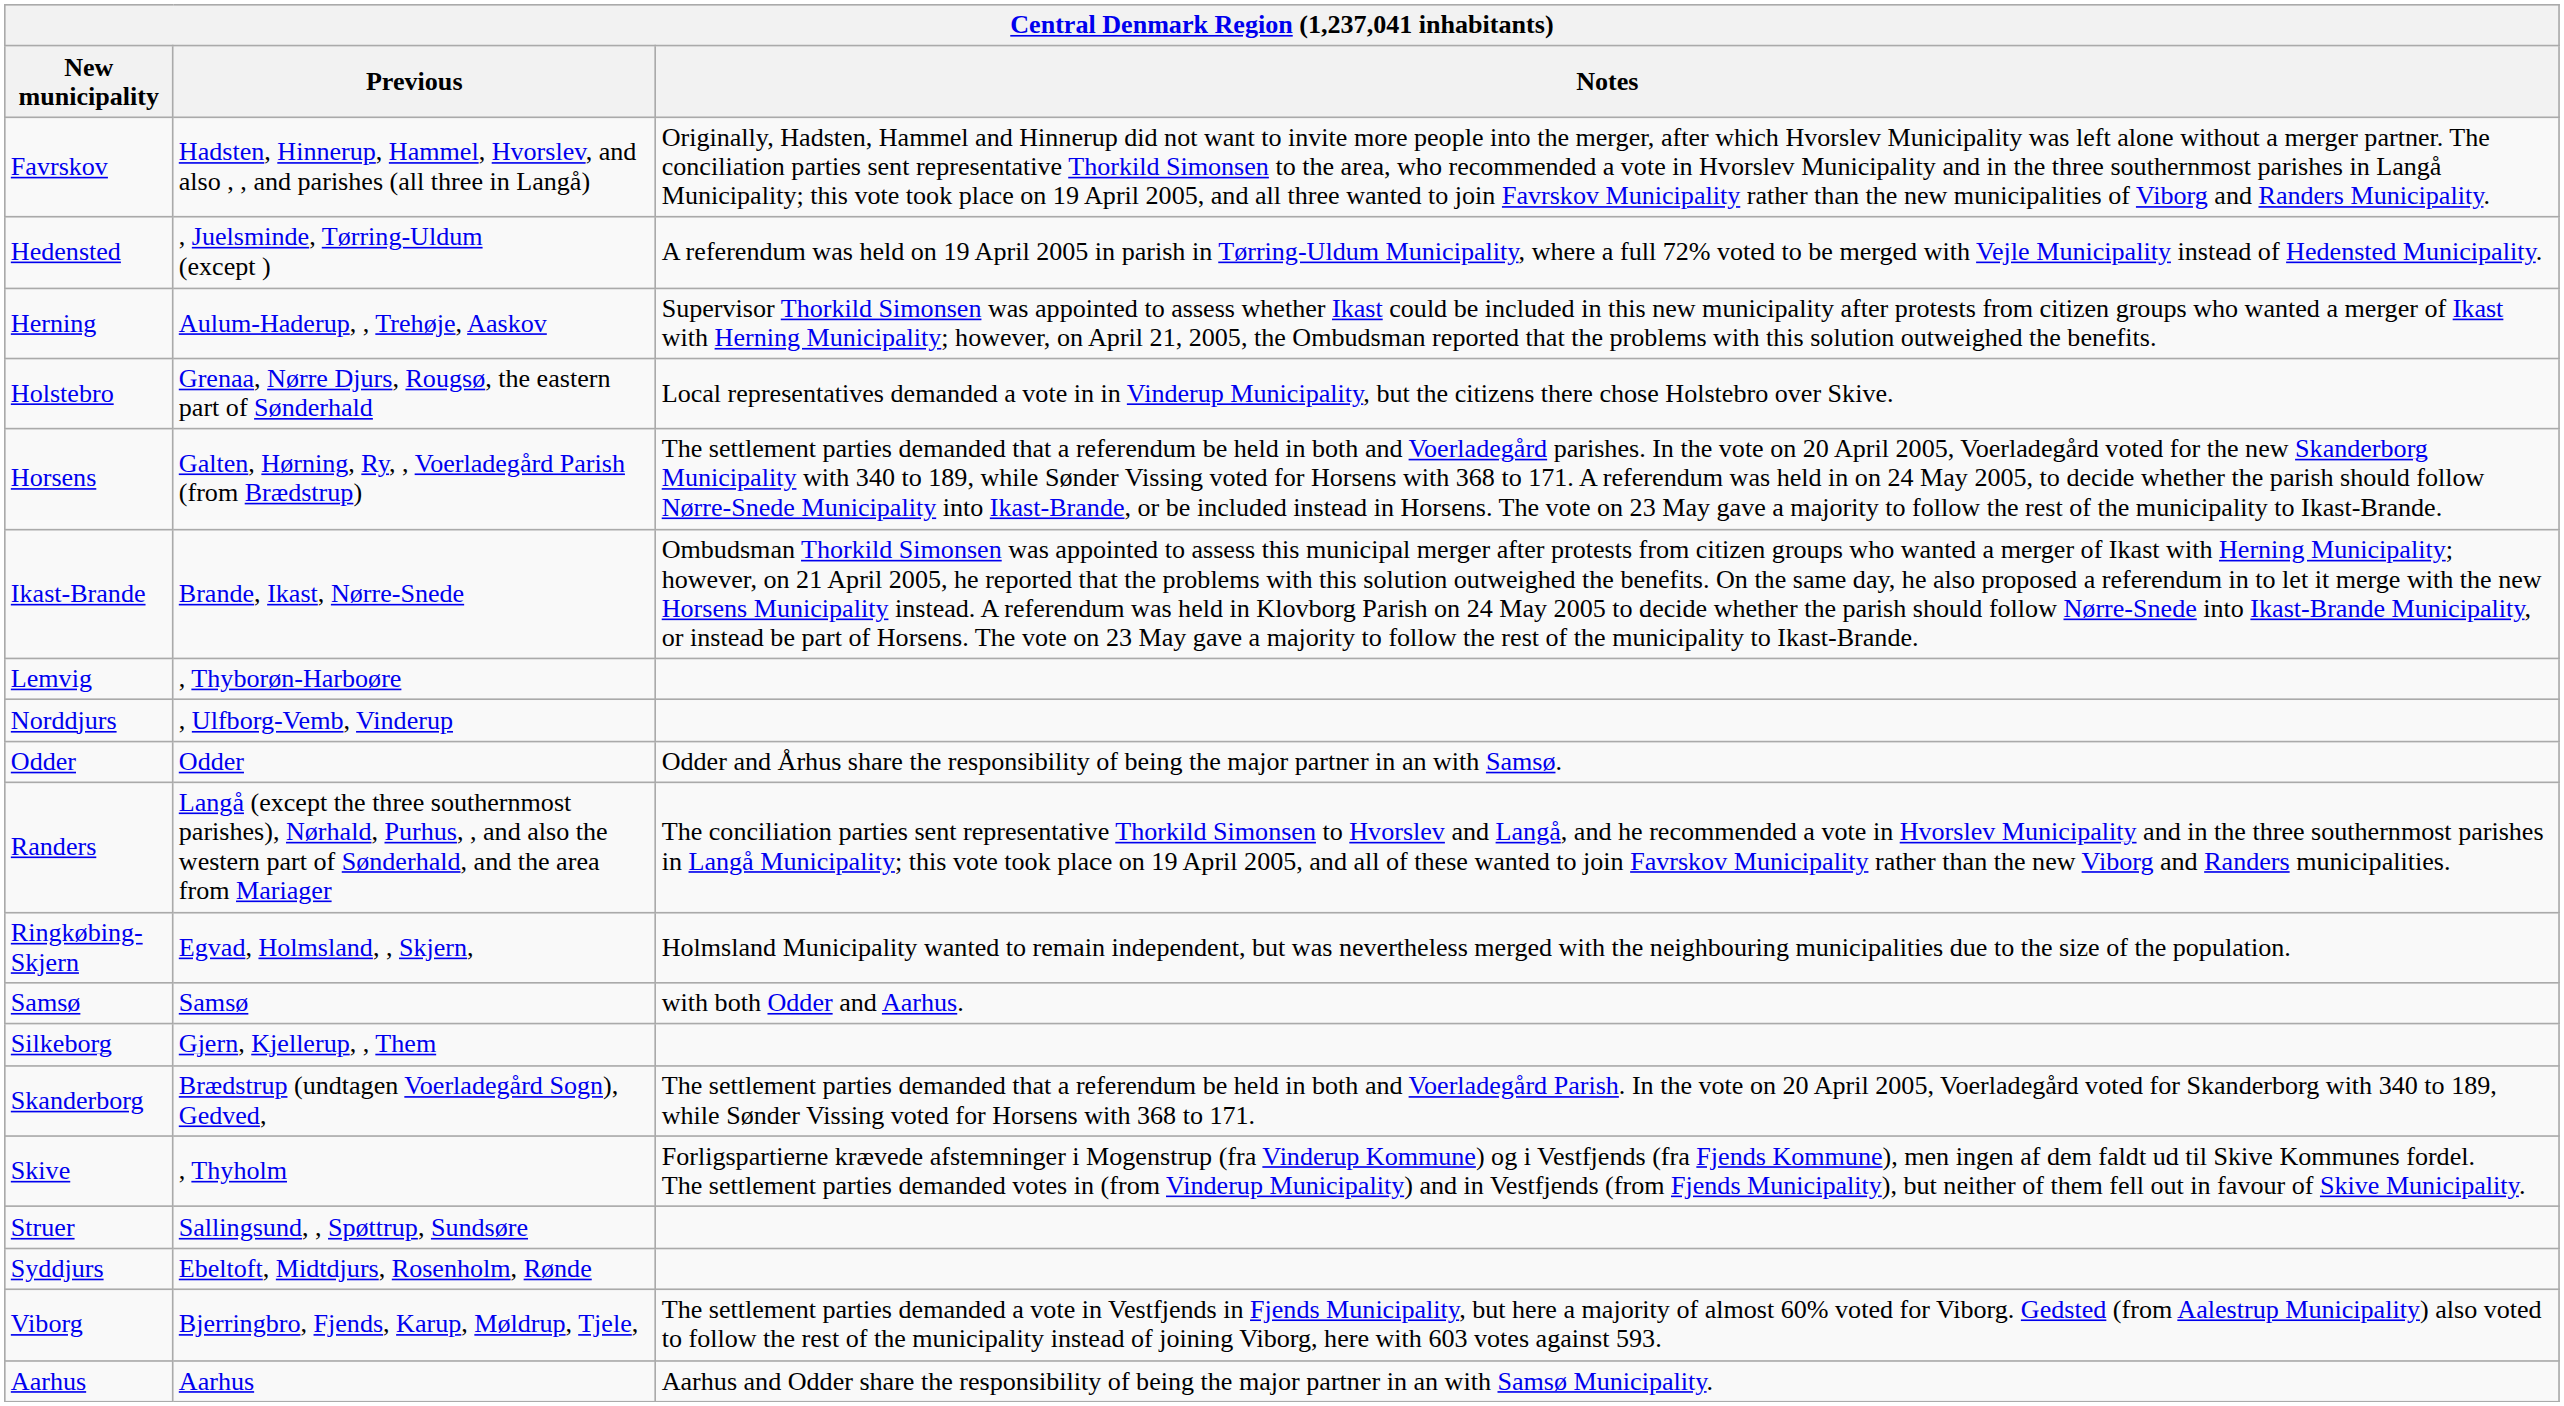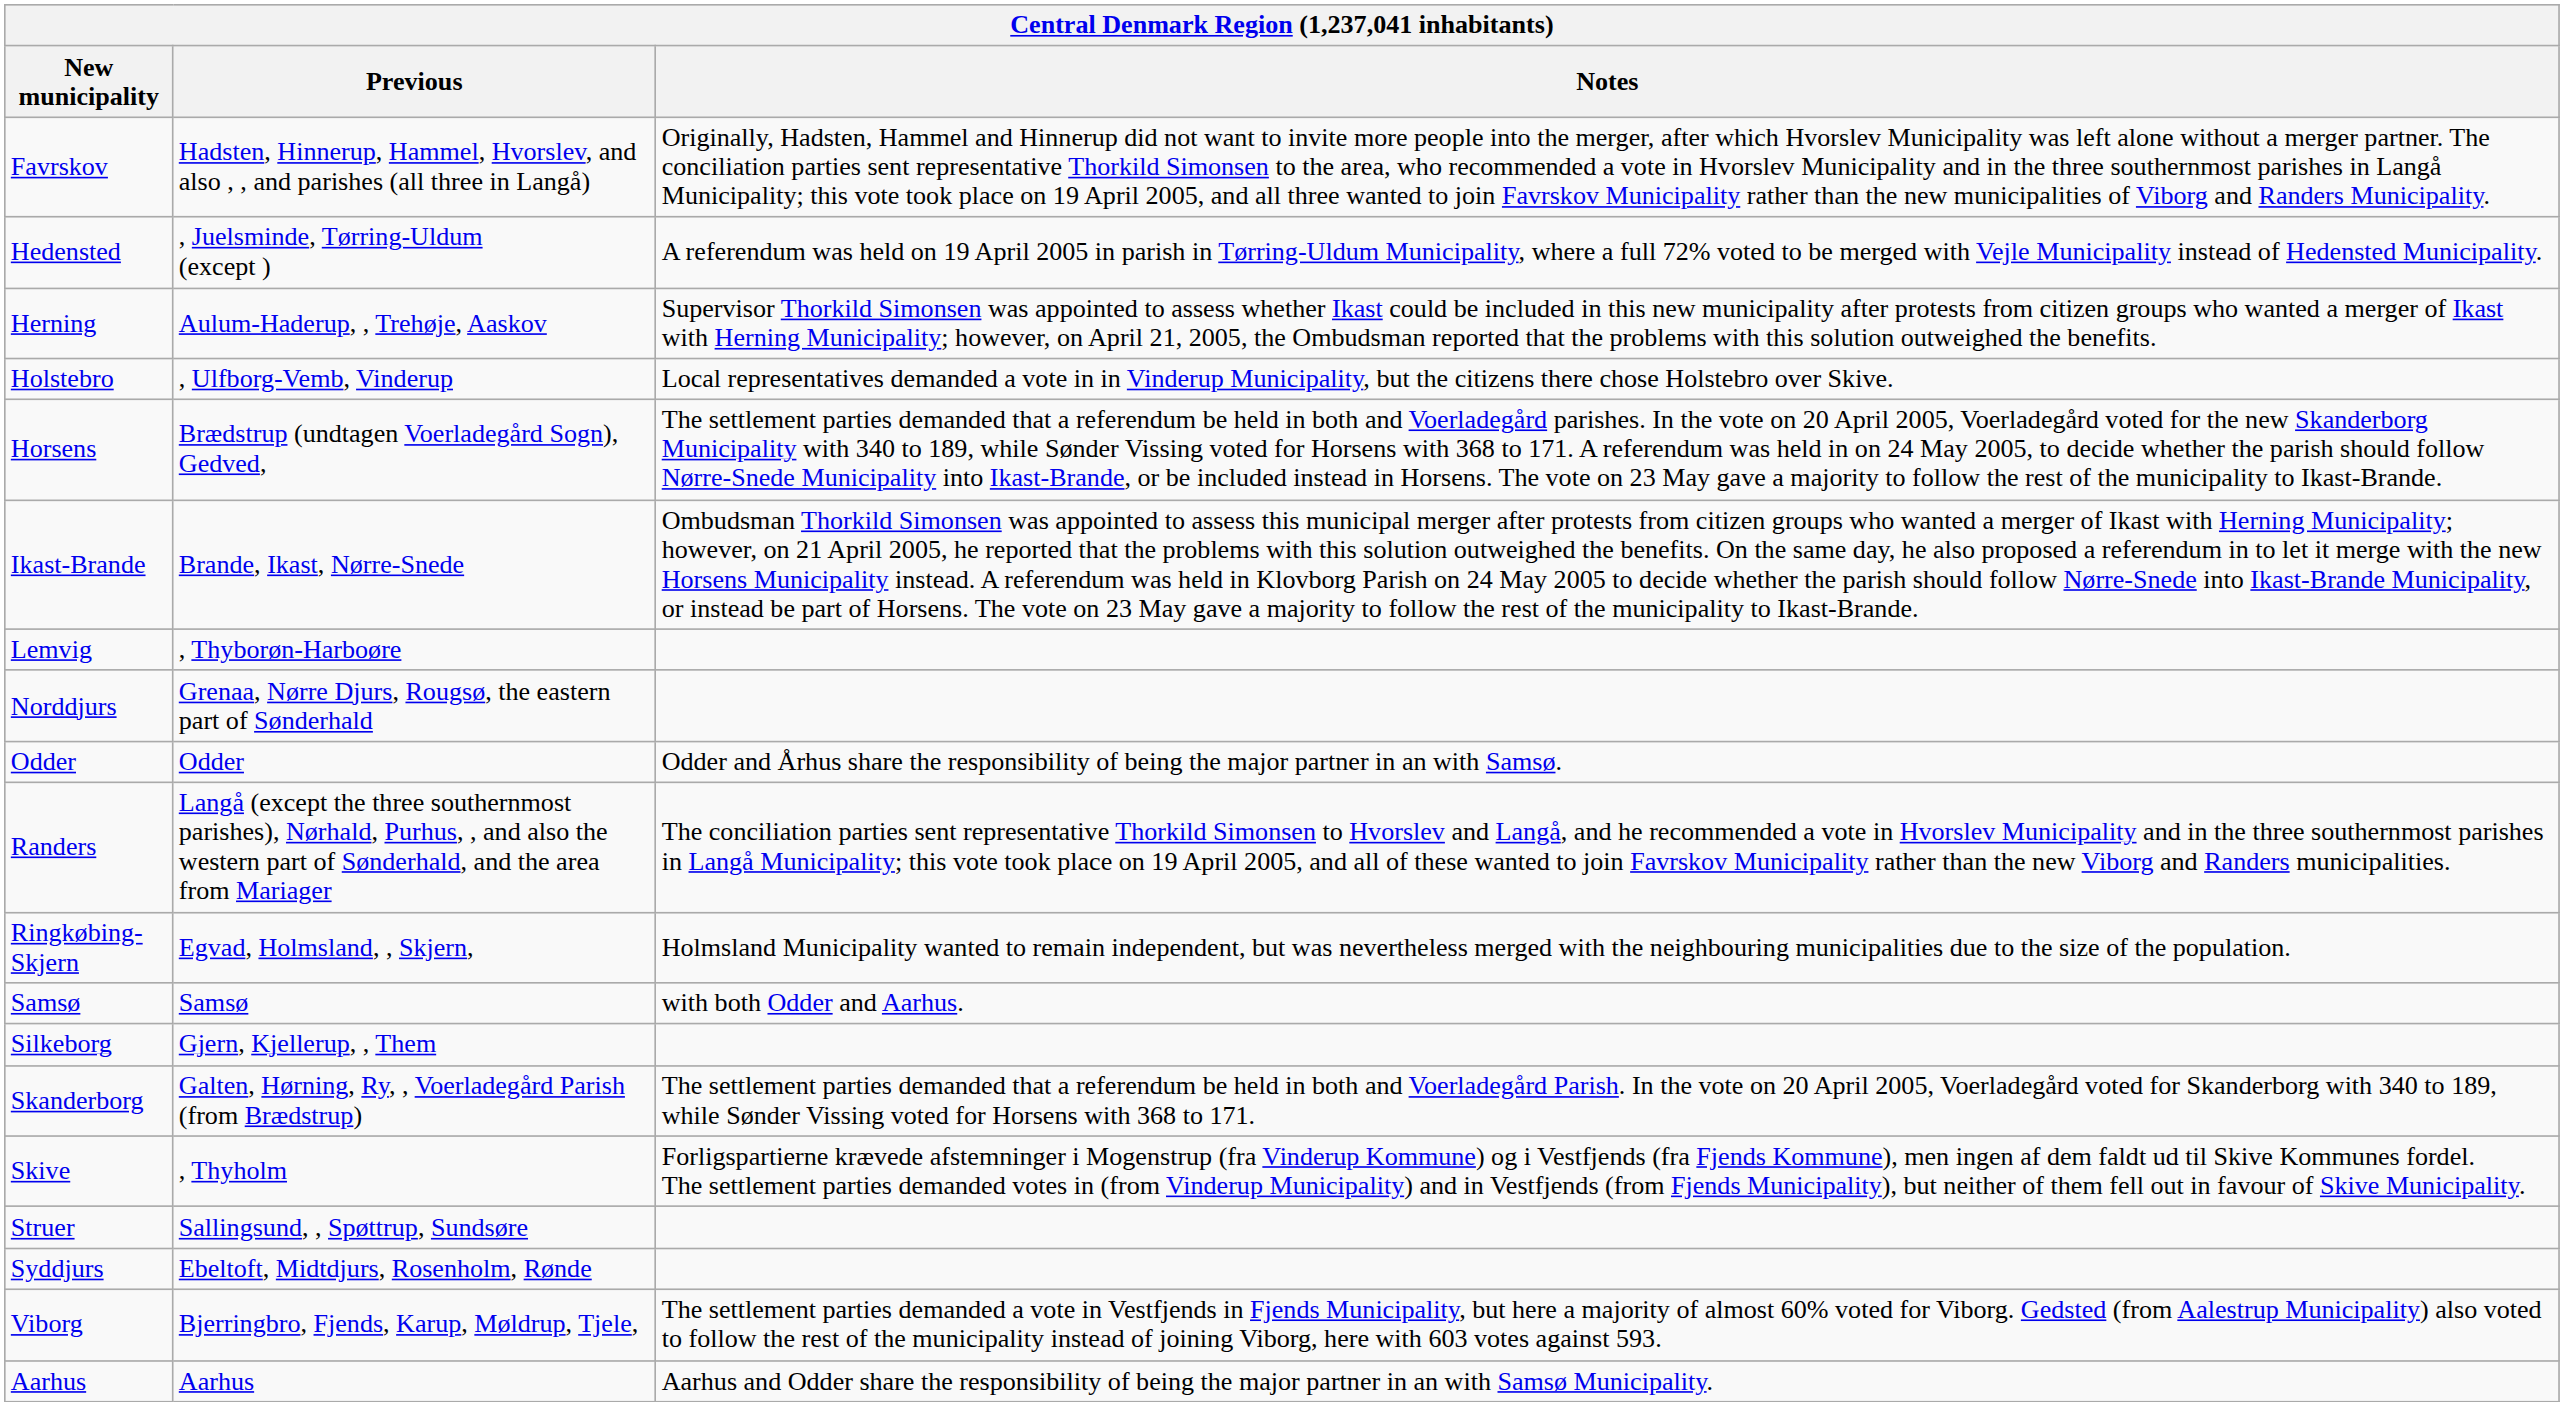 <table class="wikitable">
 <tr>
 <th colspan="3"><a href='#'>Central Denmark Region</a> (1,237,041 inhabitants)</th>
 </tr>
 <tr>
 <th>New municipality</th>
 <th>Previous</th>
 <th>Notes</th>
 </tr>
 <tr>
 <td><a href='#'>Favrskov</a></td>
 <td><a href='#'>Hadsten</a>, <a href='#'>Hinnerup</a>, <a href='#'>Hammel</a>, <a href='#'>Hvorslev</a>, and also , , and  parishes (all three in Langå)</td>
 <td>Originally, Hadsten, Hammel and Hinnerup did not want to invite more people into the merger, after which Hvorslev Municipality was left alone without a merger partner. The conciliation parties sent representative <a href='#'>Thorkild Simonsen</a> to the area, who recommended a vote in Hvorslev Municipality and in the three southernmost parishes in Langå Municipality; this vote took place on 19 April 2005, and all three wanted to join <a href='#'>Favrskov Municipality</a> rather than the new municipalities of <a href='#'>Viborg</a> and <a href='#'>Randers Municipality</a>.</td>
 </tr>
 <tr>
 <td><a href='#'>Hedensted</a></td>
 <td>, <a href='#'>Juelsminde</a>, <a href='#'>Tørring-Uldum</a><br>(except )</td>
 <td>A referendum was held on 19 April 2005 in  parish in <a href='#'>Tørring-Uldum Municipality</a>, where a full 72% voted to be merged with <a href='#'>Vejle Municipality</a> instead of <a href='#'>Hedensted Municipality</a>.</td>
 </tr>
 <tr>
 <td><a href='#'>Herning</a></td>
 <td><a href='#'>Aulum-Haderup</a>, , <a href='#'>Trehøje</a>, <a href='#'>Aaskov</a></td>
 <td>Supervisor <a href='#'>Thorkild Simonsen</a> was appointed to assess whether <a href='#'>Ikast</a> could be included in this new municipality after protests from citizen groups who wanted a merger of <a href='#'>Ikast</a> with <a href='#'>Herning Municipality</a>; however, on April 21, 2005, the Ombudsman reported that the problems with this solution outweighed the benefits.</td>
 </tr>
 <tr>
 <td><a href='#'>Holstebro</a></td>
-<td><a href='#'>Grenaa</a>, <a href='#'>Nørre Djurs</a>, <a href='#'>Rougsø</a>, the eastern part of <a href='#'>Sønderhald</a></td>
+<td>, <a href='#'>Ulfborg-Vemb</a>, <a href='#'>Vinderup</a></td>
 <td>Local representatives demanded a vote in  in <a href='#'>Vinderup Municipality</a>, but the citizens there chose Holstebro over Skive.</td>
 </tr>
 <tr>
 <td><a href='#'>Horsens</a></td>
-<td><a href='#'>Galten</a>, <a href='#'>Hørning</a>, <a href='#'>Ry</a>, , <a href='#'>Voerladegård Parish</a> (from <a href='#'>Brædstrup</a>)</td>
+<td><a href='#'>Brædstrup</a> (undtagen <a href='#'>Voerladegård Sogn</a>), <a href='#'>Gedved</a>, </td>
 <td>The settlement parties demanded that a referendum be held in both  and <a href='#'>Voerladegård</a> parishes. In the vote on 20 April 2005, Voerladegård voted for the new <a href='#'>Skanderborg Municipality</a> with 340 to 189, while Sønder Vissing voted for Horsens with 368 to 171. A referendum was held in  on 24 May 2005, to decide whether the parish should follow <a href='#'>Nørre-Snede Municipality</a> into <a href='#'>Ikast-Brande</a>, or be included instead in Horsens. The vote on 23 May gave a majority to follow the rest of the municipality to Ikast-Brande.</td>
 </tr>
 <tr>
 <td><a href='#'>Ikast-Brande</a></td>
 <td><a href='#'>Brande</a>, <a href='#'>Ikast</a>, <a href='#'>Nørre-Snede</a></td>
 <td>Ombudsman <a href='#'>Thorkild Simonsen</a> was appointed to assess this municipal merger after protests from citizen groups who wanted a merger of Ikast with <a href='#'>Herning Municipality</a>; however, on 21 April 2005, he reported that the problems with this solution outweighed the benefits. On the same day, he also proposed a referendum in  to let it merge with the new <a href='#'>Horsens Municipality</a> instead. A referendum was held in Klovborg Parish on 24 May 2005 to decide whether the parish should follow <a href='#'>Nørre-Snede</a> into <a href='#'>Ikast-Brande Municipality</a>, or instead be part of Horsens. The vote on 23 May gave a majority to follow the rest of the municipality to Ikast-Brande.</td>
 </tr>
 <tr>
 <td><a href='#'>Lemvig</a></td>
 <td>, <a href='#'>Thyborøn-Harboøre</a></td>
 <td></td>
 </tr>
 <tr>
 <td><a href='#'>Norddjurs</a></td>
-<td>, <a href='#'>Ulfborg-Vemb</a>, <a href='#'>Vinderup</a></td>
+<td><a href='#'>Grenaa</a>, <a href='#'>Nørre Djurs</a>, <a href='#'>Rougsø</a>, the eastern part of <a href='#'>Sønderhald</a></td>
 <td></td>
 </tr>
 <tr>
 <td><a href='#'>Odder</a></td>
 <td><a href='#'>Odder</a></td>
 <td>Odder and Århus share the responsibility of being the major partner in an  with <a href='#'>Samsø</a>.</td>
 </tr>
 <tr>
 <td><a href='#'>Randers</a></td>
 <td><a href='#'>Langå</a> (except the three southernmost parishes), <a href='#'>Nørhald</a>, <a href='#'>Purhus</a>, , and also the western part of <a href='#'>Sønderhald</a>, and the  area from <a href='#'>Mariager</a></td>
 <td>The conciliation parties sent representative <a href='#'>Thorkild Simonsen</a> to <a href='#'>Hvorslev</a> and <a href='#'>Langå</a>, and he recommended a vote in <a href='#'>Hvorslev Municipality</a> and in the three southernmost parishes in <a href='#'>Langå Municipality</a>; this vote took place on 19 April 2005, and all of these wanted to join <a href='#'>Favrskov Municipality</a> rather than the new <a href='#'>Viborg</a> and <a href='#'>Randers</a> municipalities.</td>
 </tr>
 <tr>
 <td><a href='#'>Ringkøbing-Skjern</a></td>
 <td><a href='#'>Egvad</a>, <a href='#'>Holmsland</a>, , <a href='#'>Skjern</a>, </td>
 <td>Holmsland Municipality wanted to remain independent, but was nevertheless merged with the neighbouring municipalities due to the size of the population.</td>
 </tr>
 <tr>
 <td><a href='#'>Samsø</a></td>
 <td><a href='#'>Samsø</a></td>
 <td> with both <a href='#'>Odder</a> and <a href='#'>Aarhus</a>.</td>
 </tr>
 <tr>
 <td><a href='#'>Silkeborg</a></td>
 <td><a href='#'>Gjern</a>, <a href='#'>Kjellerup</a>, , <a href='#'>Them</a></td>
 <td></td>
 </tr>
 <tr>
 <td><a href='#'>Skanderborg</a></td>
-<td><a href='#'>Brædstrup</a> (undtagen <a href='#'>Voerladegård Sogn</a>), <a href='#'>Gedved</a>, </td>
+<td><a href='#'>Galten</a>, <a href='#'>Hørning</a>, <a href='#'>Ry</a>, , <a href='#'>Voerladegård Parish</a> (from <a href='#'>Brædstrup</a>)</td>
 <td>The settlement parties demanded that a referendum be held in both  and <a href='#'>Voerladegård Parish</a>. In the vote on 20 April 2005, Voerladegård voted for Skanderborg with 340 to 189, while Sønder Vissing voted for Horsens with 368 to 171.</td>
 </tr>
 <tr>
 <td><a href='#'>Skive</a></td>
 <td>, <a href='#'>Thyholm</a></td>
 <td>Forligspartierne krævede afstemninger i Mogenstrup (fra <a href='#'>Vinderup Kommune</a>) og i Vestfjends (fra <a href='#'>Fjends Kommune</a>), men ingen af dem faldt ud til Skive Kommunes fordel.<br>The settlement parties demanded votes in  (from <a href='#'>Vinderup Municipality</a>) and in Vestfjends (from <a href='#'>Fjends Municipality</a>), but neither of them fell out in favour of <a href='#'>Skive Municipality</a>.</td>
 </tr>
 <tr>
 <td><a href='#'>Struer</a></td>
 <td><a href='#'>Sallingsund</a>, , <a href='#'>Spøttrup</a>, <a href='#'>Sundsøre</a></td>
 <td></td>
 </tr>
 <tr>
 <td><a href='#'>Syddjurs</a></td>
 <td><a href='#'>Ebeltoft</a>, <a href='#'>Midtdjurs</a>, <a href='#'>Rosenholm</a>, <a href='#'>Rønde</a></td>
 <td></td>
 </tr>
 <tr>
 <td><a href='#'>Viborg</a></td>
 <td><a href='#'>Bjerringbro</a>, <a href='#'>Fjends</a>, <a href='#'>Karup</a>, <a href='#'>Møldrup</a>, <a href='#'>Tjele</a>, </td>
 <td>The settlement parties demanded a vote in Vestfjends in <a href='#'>Fjends Municipality</a>, but here a majority of almost 60% voted for Viborg. <a href='#'>Gedsted</a> (from <a href='#'>Aalestrup Municipality</a>) also voted to follow the rest of the municipality instead of joining Viborg, here with 603 votes against 593.</td>
 </tr>
 <tr>
 <td><a href='#'>Aarhus</a></td>
 <td><a href='#'>Aarhus</a></td>
 <td>Aarhus and Odder share the responsibility of being the major partner in an  with <a href='#'>Samsø Municipality</a>.</td>
 </tr>
 </table>
